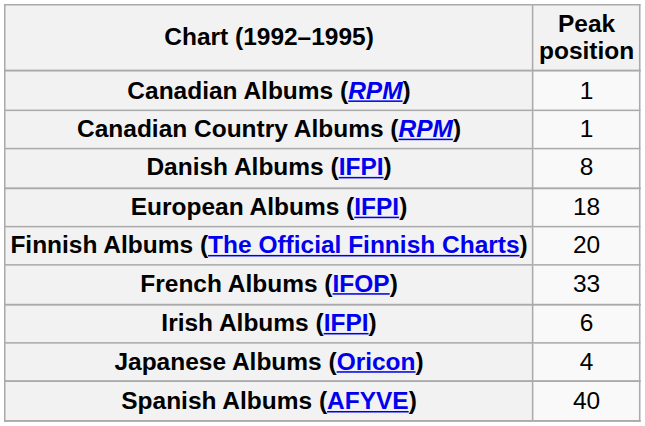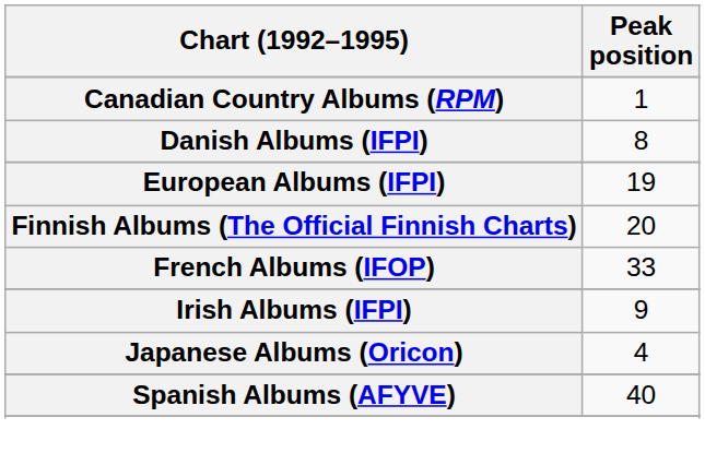 <table class="wikitable sortable plainrowheaders" style="text-align:center">
 <tr>
 <th scope="col">Chart (1992–1995)</th>
 <th scope="col">Peak<br>position</th>
 </tr>
 <tr>
 </tr>
 <tr>
-</tr>
-<tr>
-<th scope="row">Canadian Albums (<a href='#'><em>RPM</em></a>)</th>
-<td>1</td>
 </tr>
 <tr>
 <th scope="row">Canadian Country Albums (<a href='#'><em>RPM</em></a>)</th>
 <td>1</td>
 </tr>
 <tr>
 <th scope="row">Danish Albums (<a href='#'>IFPI</a>)</th>
 <td>8</td>
 </tr>
 <tr>
 </tr>
 <tr>
 <th scope="row">European Albums (<a href='#'>IFPI</a>)</th>
-<td>18</td>
+<td>19</td>
 </tr>
 <tr>
 <th scope="row">Finnish Albums (<a href='#'>The Official Finnish Charts</a>)</th>
 <td>20</td>
 </tr>
 <tr>
 <th scope="row">French Albums (<a href='#'>IFOP</a>)</th>
 <td>33</td>
 </tr>
 <tr>
 </tr>
 <tr>
 <th scope="row">Irish Albums (<a href='#'>IFPI</a>)</th>
-<td>6</td>
+<td>9</td>
 </tr>
 <tr>
 <th scope="row">Japanese Albums (<a href='#'>Oricon</a>)</th>
 <td>4</td>
 </tr>
 <tr>
 </tr>
 <tr>
 </tr>
 <tr>
 <th scope="row">Spanish Albums (<a href='#'>AFYVE</a>)</th>
 <td>40</td>
 </tr>
 <tr>
 </tr>
 <tr>
 </tr>
 <tr>
 </tr>
 <tr>
 </tr>
 <tr>
 </tr>
 <tr>
 </tr>
 </table>
